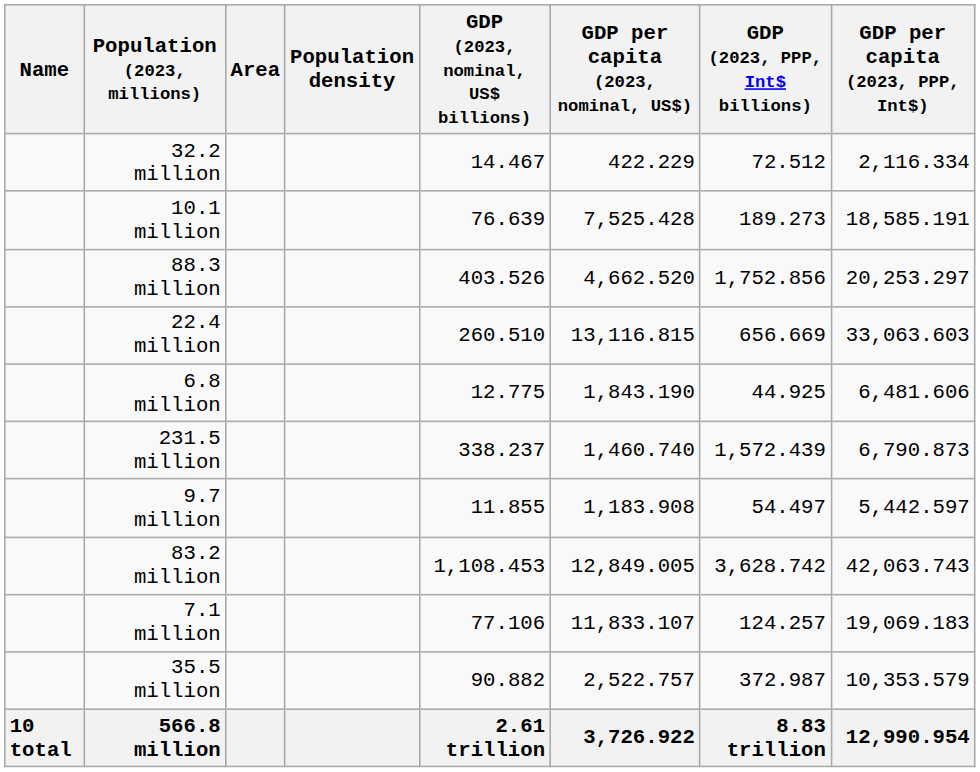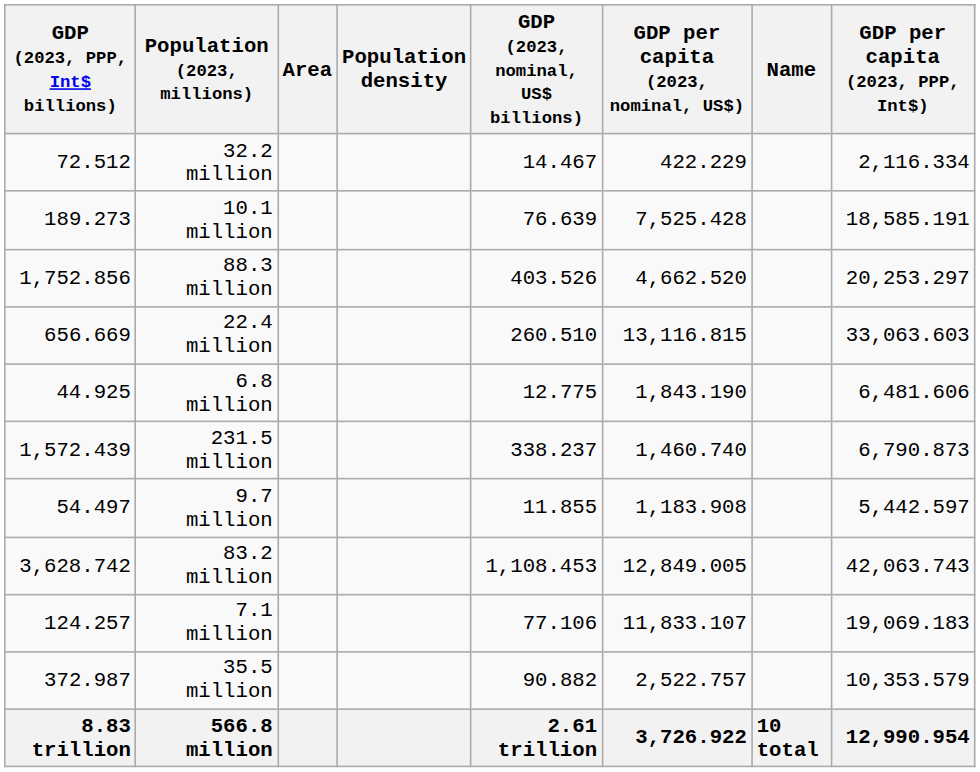 <table class="wikitable sortable" style="float:center; text-align:right">
 <tr>
-<th>Name</th>
+<th>GDP<br><small>(2023, PPP,<br><a href='#'>Int$</a> billions)</small></th>
 <th>Population<br><small>(2023, millions)</small></th>
 <th>Area</th>
 <th>Population<br>density</th>
 <th>GDP<br><small>(2023, nominal,<br>US$ billions)</small></th>
 <th>GDP per capita<br><small>(2023, nominal, US$)</small></th>
-<th>GDP<br><small>(2023, PPP,<br><a href='#'>Int$</a> billions)</small></th>
+<th>Name</th>
 <th>GDP per capita<br><small>(2023, PPP, Int$)</small></th>
 </tr>
 <tr>
-<td style="text-align:left"></td>
+<td>72.512</td>
 <td>32.2 million</td>
 <td></td>
 <td></td>
 <td>14.467</td>
 <td>422.229</td>
-<td>72.512</td>
+<td style="text-align:left"></td>
 <td>2,116.334</td>
 </tr>
 <tr>
-<td style="text-align:left"></td>
+<td>189.273</td>
 <td>10.1 million</td>
 <td></td>
 <td></td>
 <td>76.639</td>
 <td>7,525.428</td>
-<td>189.273</td>
+<td style="text-align:left"></td>
 <td>18,585.191</td>
 </tr>
 <tr>
-<td style="text-align:left"></td>
+<td>1,752.856</td>
 <td>88.3 million</td>
 <td></td>
 <td></td>
 <td>403.526</td>
 <td>4,662.520</td>
-<td>1,752.856</td>
+<td style="text-align:left"></td>
 <td>20,253.297</td>
 </tr>
 <tr>
-<td style="text-align:left"></td>
+<td>656.669</td>
 <td>22.4 million</td>
 <td></td>
 <td></td>
 <td>260.510</td>
 <td>13,116.815</td>
-<td>656.669</td>
+<td style="text-align:left"></td>
 <td>33,063.603</td>
 </tr>
 <tr>
-<td style="text-align:left"></td>
+<td>44.925</td>
 <td>6.8 million</td>
 <td></td>
 <td></td>
 <td>12.775</td>
 <td>1,843.190</td>
-<td>44.925</td>
+<td style="text-align:left"></td>
 <td>6,481.606</td>
 </tr>
 <tr>
-<td style="text-align:left"></td>
+<td>1,572.439</td>
 <td>231.5 million</td>
 <td></td>
 <td></td>
 <td>338.237</td>
 <td>1,460.740</td>
-<td>1,572.439</td>
+<td style="text-align:left"></td>
 <td>6,790.873</td>
 </tr>
 <tr>
-<td style="text-align:left"></td>
+<td>54.497</td>
 <td>9.7 million</td>
 <td></td>
 <td></td>
 <td>11.855</td>
 <td>1,183.908</td>
-<td>54.497</td>
+<td style="text-align:left"></td>
 <td>5,442.597</td>
 </tr>
 <tr>
-<td style="text-align:left"></td>
+<td>3,628.742</td>
 <td>83.2 million</td>
 <td></td>
 <td></td>
 <td>1,108.453</td>
 <td>12,849.005</td>
-<td>3,628.742</td>
+<td style="text-align:left"></td>
 <td>42,063.743</td>
 </tr>
 <tr>
-<td style="text-align:left"></td>
+<td>124.257</td>
 <td>7.1 million</td>
 <td></td>
 <td></td>
 <td>77.106</td>
 <td>11,833.107</td>
-<td>124.257</td>
+<td style="text-align:left"></td>
 <td>19,069.183</td>
 </tr>
 <tr>
-<td style="text-align:left"></td>
+<td>372.987</td>
 <td>35.5 million</td>
 <td></td>
 <td></td>
 <td>90.882</td>
 <td>2,522.757</td>
-<td>372.987</td>
+<td style="text-align:left"></td>
 <td>10,353.579</td>
 </tr>
 <tr class="sortbottom">
-<th style="text-align:left">10 total</th>
+<th style="text-align:right">8.83 trillion</th>
 <th style="text-align:right">566.8 million</th>
 <th style="text-align:right"></th>
 <th style="text-align:right"></th>
 <th style="text-align:right">2.61 trillion</th>
 <th style="text-align:right">3,726.922</th>
-<th style="text-align:right">8.83 trillion</th>
+<th style="text-align:left">10 total</th>
 <th style="text-align:right">12,990.954</th>
 </tr>
 </table>
